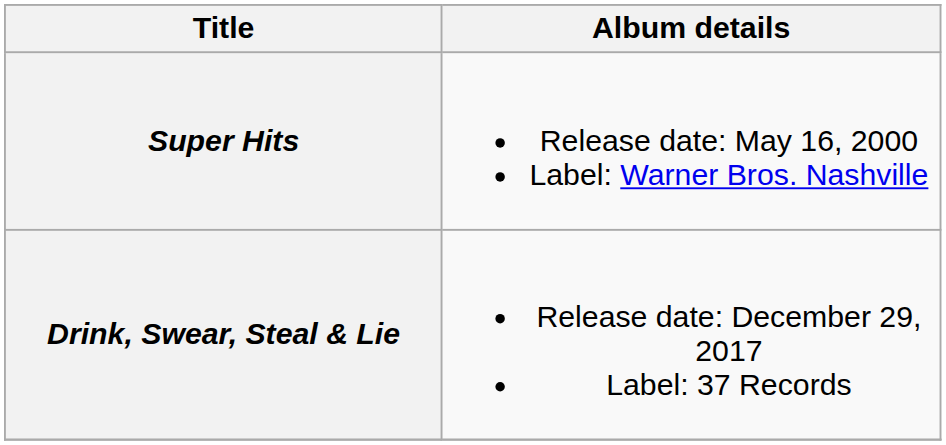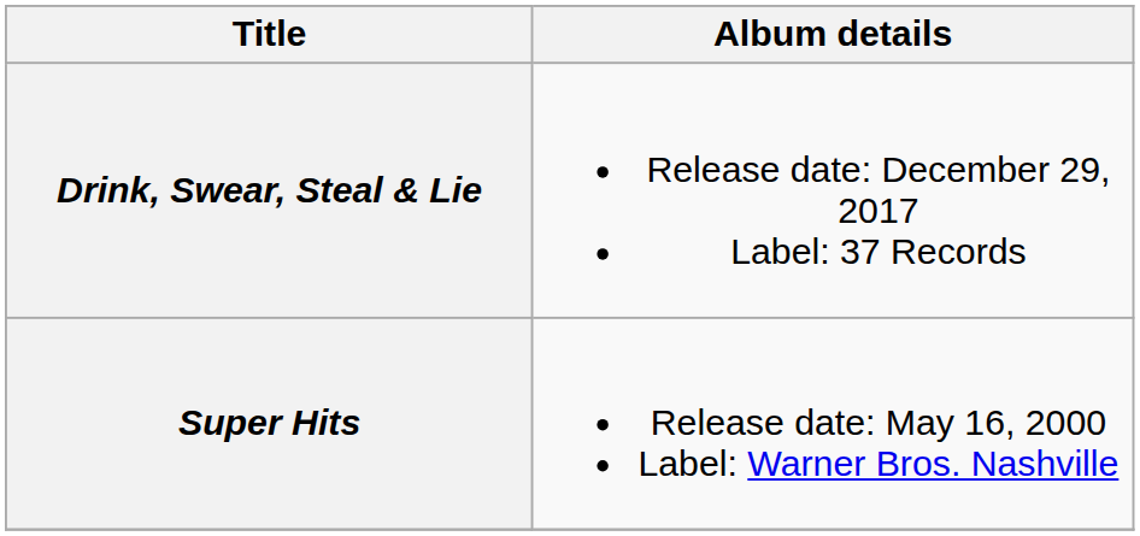 <table class="wikitable plainrowheaders" style="text-align:center;">
 <tr>
 <th style="width:14em;">Title</th>
 <th style="width:16em;">Album details</th>
 </tr>
 <tr>
+<th scope="row"><em>Drink, Swear, Steal & Lie</em></th>
+<td><br><ul><li>Release date: December 29, 2017</li><li>Label: 37 Records</li></ul></td>
+</tr>
+<tr>
 <th scope="row"><em>Super Hits</em></th>
 <td><br><ul><li>Release date: May 16, 2000</li><li>Label: <a href='#'>Warner Bros. Nashville</a></li></ul></td>
 </tr>
 <tr>
-<th scope="row"><em>Drink, Swear, Steal & Lie</em></th>
-<td><br><ul><li>Release date: December 29, 2017</li><li>Label: 37 Records</li></ul></td>
-</tr>
-<tr>
 </tr>
 </table>
